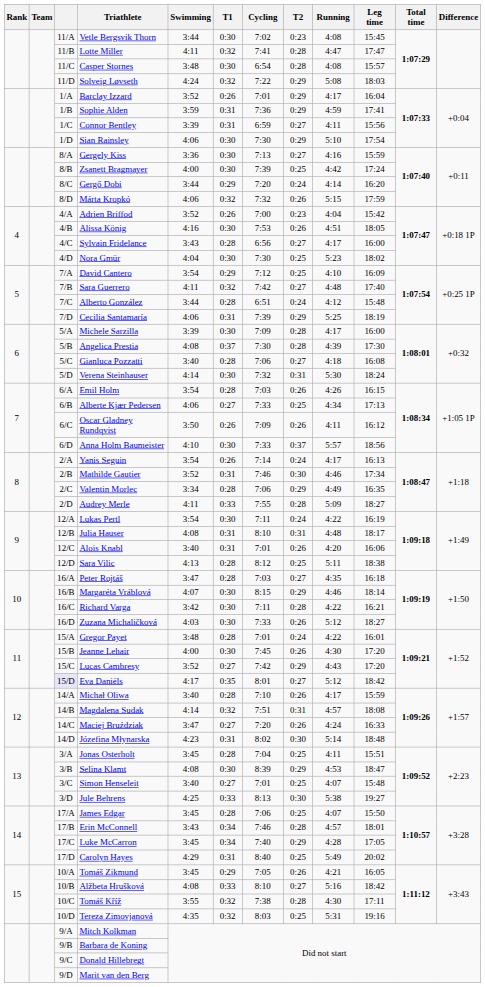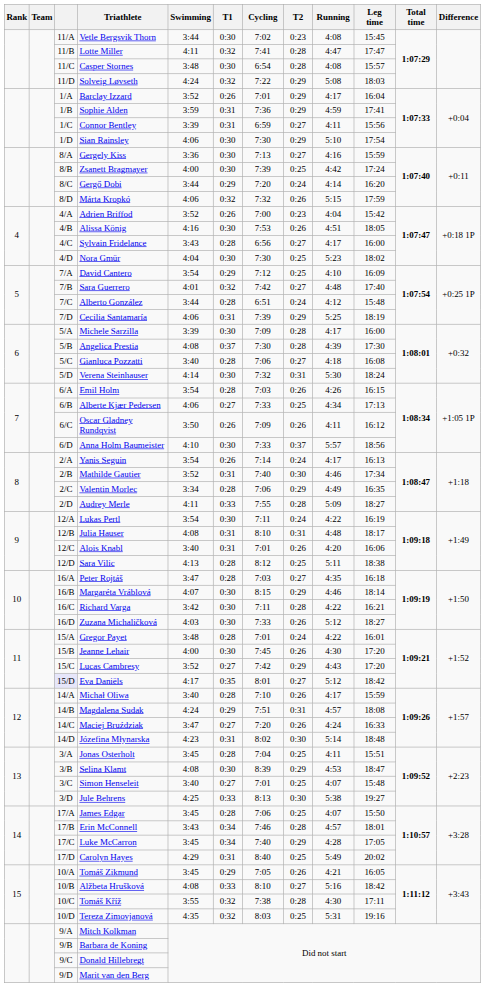 <table class="wikitable sortable" style="text-align:center; font-size:90%">
 <tr>
 <th width=30>Rank</th>
 <th>Team</th>
 <th width=30></th>
 <th width=140>Triathlete</th>
 <th width=60 data-sort-type="text">Swimming</th>
 <th width=40 data-sort-type="text">T1</th>
 <th width=60 data-sort-type="text">Cycling</th>
 <th width=40 data-sort-type="text">T2</th>
 <th width=60 data-sort-type="text">Running</th>
 <th width=60 data-sort-type="text">Leg<br>time</th>
 <th width=60>Total<br>time</th>
 <th width=60>Difference</th>
 </tr>
 <tr>
 <td rowspan=4></td>
 <td rowspan=4 align=left></td>
 <td>11/A</td>
 <td align=left><a href='#'>Vetle Bergsvik Thorn</a></td>
 <td>3:44</td>
 <td>0:30</td>
 <td>7:02</td>
 <td>0:23</td>
 <td>4:08</td>
 <td>15:45</td>
 <td rowspan=4><strong>1:07:29</strong></td>
 <td rowspan=4></td>
 </tr>
 <tr>
 <td>11/B</td>
 <td align=left><a href='#'>Lotte Miller</a></td>
 <td>4:11</td>
 <td>0:32</td>
 <td>7:41</td>
 <td>0:28</td>
 <td>4:47</td>
 <td>17:47</td>
 </tr>
 <tr>
 <td>11/C</td>
 <td align=left><a href='#'>Casper Stornes</a></td>
 <td>3:48</td>
 <td>0:30</td>
 <td>6:54</td>
 <td>0:28</td>
 <td>4:08</td>
 <td>15:57</td>
 </tr>
 <tr>
 <td>11/D</td>
 <td align=left><a href='#'>Solveig Løvseth</a></td>
 <td>4:24</td>
 <td>0:32</td>
 <td>7:22</td>
 <td>0:29</td>
 <td>5:08</td>
 <td>18:03</td>
 </tr>
 <tr>
 <td rowspan=4></td>
 <td rowspan=4 align=left></td>
 <td>1/A</td>
 <td align=left><a href='#'>Barclay Izzard</a></td>
 <td>3:52</td>
 <td>0:26</td>
 <td>7:01</td>
 <td>0:29</td>
 <td>4:17</td>
 <td>16:04</td>
 <td rowspan=4><strong>1:07:33</strong></td>
 <td rowspan=4>+0:04</td>
 </tr>
 <tr>
 <td>1/B</td>
 <td align=left><a href='#'>Sophie Alden</a></td>
 <td>3:59</td>
 <td>0:31</td>
 <td>7:36</td>
 <td>0:29</td>
 <td>4:59</td>
 <td>17:41</td>
 </tr>
 <tr>
 <td>1/C</td>
 <td align=left><a href='#'>Connor Bentley</a></td>
 <td>3:39</td>
 <td>0:31</td>
 <td>6:59</td>
 <td>0:27</td>
 <td>4:11</td>
 <td>15:56</td>
 </tr>
 <tr>
 <td>1/D</td>
 <td align=left><a href='#'>Sian Rainsley</a></td>
 <td>4:06</td>
 <td>0:30</td>
 <td>7:30</td>
 <td>0:29</td>
 <td>5:10</td>
 <td>17:54</td>
 </tr>
 <tr>
 <td rowspan=4></td>
 <td rowspan=4 align=left></td>
 <td>8/A</td>
 <td align=left><a href='#'>Gergely Kiss</a></td>
 <td>3:36</td>
 <td>0:30</td>
 <td>7:13</td>
 <td>0:27</td>
 <td>4:16</td>
 <td>15:59</td>
 <td rowspan=4><strong>1:07:40</strong></td>
 <td rowspan=4>+0:11</td>
 </tr>
 <tr>
 <td>8/B</td>
 <td align=left><a href='#'>Zsanett Bragmayer</a></td>
 <td>4:00</td>
 <td>0:30</td>
 <td>7:39</td>
 <td>0:25</td>
 <td>4:42</td>
 <td>17:24</td>
 </tr>
 <tr>
 <td>8/C</td>
 <td align=left><a href='#'>Gergő Dobi</a></td>
 <td>3:44</td>
 <td>0:29</td>
 <td>7:20</td>
 <td>0:24</td>
 <td>4:14</td>
 <td>16:20</td>
 </tr>
 <tr>
 <td>8/D</td>
 <td align=left><a href='#'>Márta Kropkó</a></td>
 <td>4:06</td>
 <td>0:32</td>
 <td>7:32</td>
 <td>0:26</td>
 <td>5:15</td>
 <td>17:59</td>
 </tr>
 <tr>
 <td rowspan=4>4</td>
 <td rowspan=4 align=left></td>
 <td>4/A</td>
 <td align=left><a href='#'>Adrien Briffod</a></td>
 <td>3:52</td>
 <td>0:26</td>
 <td>7:00</td>
 <td>0:23</td>
 <td>4:04</td>
 <td>15:42</td>
 <td rowspan=4><strong>1:07:47</strong></td>
 <td rowspan=4>+0:18 1P</td>
 </tr>
 <tr>
 <td>4/B</td>
 <td align=left><a href='#'>Alissa König</a></td>
 <td>4:16</td>
 <td>0:30</td>
 <td>7:53</td>
 <td>0:26</td>
 <td>4:51</td>
 <td>18:05</td>
 </tr>
 <tr>
 <td>4/C</td>
 <td align=left><a href='#'>Sylvain Fridelance</a></td>
 <td>3:43</td>
 <td>0:28</td>
 <td>6:56</td>
 <td>0:27</td>
 <td>4:17</td>
 <td>16:00</td>
 </tr>
 <tr>
 <td>4/D</td>
 <td align=left><a href='#'>Nora Gmür</a></td>
 <td>4:04</td>
 <td>0:30</td>
 <td>7:30</td>
 <td>0:25</td>
 <td>5:23</td>
 <td>18:02</td>
 </tr>
 <tr>
 <td rowspan=4>5</td>
 <td rowspan=4 align=left></td>
 <td>7/A</td>
 <td align=left><a href='#'>David Cantero</a></td>
 <td>3:54</td>
 <td>0:29</td>
 <td>7:12</td>
 <td>0:25</td>
 <td>4:10</td>
 <td>16:09</td>
 <td rowspan=4><strong>1:07:54</strong></td>
 <td rowspan=4>+0:25 1P</td>
 </tr>
 <tr>
 <td>7/B</td>
 <td align=left><a href='#'>Sara Guerrero</a></td>
-<td>4:11</td>
+<td>4:01</td>
 <td>0:32</td>
 <td>7:42</td>
 <td>0:27</td>
 <td>4:48</td>
 <td>17:40</td>
 </tr>
 <tr>
 <td>7/C</td>
 <td align=left><a href='#'>Alberto González</a></td>
 <td>3:44</td>
 <td>0:28</td>
 <td>6:51</td>
 <td>0:24</td>
 <td>4:12</td>
 <td>15:48</td>
 </tr>
 <tr>
 <td>7/D</td>
 <td align=left><a href='#'>Cecilia Santamaría</a></td>
 <td>4:06</td>
 <td>0:31</td>
 <td>7:39</td>
 <td>0:29</td>
 <td>5:25</td>
 <td>18:19</td>
 </tr>
 <tr>
 <td rowspan=4>6</td>
 <td rowspan=4 align=left></td>
 <td>5/A</td>
 <td align=left><a href='#'>Michele Sarzilla</a></td>
 <td>3:39</td>
 <td>0:30</td>
 <td>7:09</td>
 <td>0:28</td>
 <td>4:17</td>
 <td>16:00</td>
 <td rowspan=4><strong>1:08:01</strong></td>
 <td rowspan=4>+0:32</td>
 </tr>
 <tr>
 <td>5/B</td>
 <td align=left><a href='#'>Angelica Prestia</a></td>
 <td>4:08</td>
 <td>0:37</td>
 <td>7:30</td>
 <td>0:28</td>
 <td>4:39</td>
 <td>17:30</td>
 </tr>
 <tr>
 <td>5/C</td>
 <td align=left><a href='#'>Gianluca Pozzatti</a></td>
 <td>3:40</td>
 <td>0:28</td>
 <td>7:06</td>
 <td>0:27</td>
 <td>4:18</td>
 <td>16:08</td>
 </tr>
 <tr>
 <td>5/D</td>
 <td align=left><a href='#'>Verena Steinhauser</a></td>
 <td>4:14</td>
 <td>0:30</td>
 <td>7:32</td>
 <td>0:31</td>
 <td>5:30</td>
 <td>18:24</td>
 </tr>
 <tr>
 <td rowspan=4>7</td>
 <td rowspan=4 align=left></td>
 <td>6/A</td>
 <td align=left><a href='#'>Emil Holm</a></td>
 <td>3:54</td>
 <td>0:28</td>
 <td>7:03</td>
 <td>0:26</td>
 <td>4:26</td>
 <td>16:15</td>
 <td rowspan=4><strong>1:08:34</strong></td>
 <td rowspan=4>+1:05 1P</td>
 </tr>
 <tr>
 <td>6/B</td>
 <td align=left><a href='#'>Alberte Kjær Pedersen</a></td>
 <td>4:06</td>
 <td>0:27</td>
 <td>7:33</td>
 <td>0:25</td>
 <td>4:34</td>
 <td>17:13</td>
 </tr>
 <tr>
 <td>6/C</td>
 <td align=left><a href='#'>Oscar Gladney Rundqvist</a></td>
 <td>3:50</td>
 <td>0:26</td>
 <td>7:09</td>
 <td>0:26</td>
 <td>4:11</td>
 <td>16:12</td>
 </tr>
 <tr>
 <td>6/D</td>
 <td align=left><a href='#'>Anna Holm Baumeister</a></td>
 <td>4:10</td>
 <td>0:30</td>
 <td>7:33</td>
 <td>0:37</td>
 <td>5:57</td>
 <td>18:56</td>
 </tr>
 <tr>
 <td rowspan=4>8</td>
 <td rowspan=4 align=left></td>
 <td>2/A</td>
 <td align=left><a href='#'>Yanis Seguin</a></td>
 <td>3:54</td>
 <td>0:26</td>
 <td>7:14</td>
 <td>0:24</td>
 <td>4:17</td>
 <td>16:13</td>
 <td rowspan=4><strong>1:08:47</strong></td>
 <td rowspan=4>+1:18</td>
 </tr>
 <tr>
 <td>2/B</td>
 <td align=left><a href='#'>Mathilde Gautier</a></td>
 <td>3:52</td>
 <td>0:31</td>
-<td>7:46</td>
+<td>7:40</td>
 <td>0:30</td>
 <td>4:46</td>
 <td>17:34</td>
 </tr>
 <tr>
 <td>2/C</td>
 <td align=left><a href='#'>Valentin Morlec</a></td>
 <td>3:34</td>
 <td>0:28</td>
 <td>7:06</td>
 <td>0:29</td>
 <td>4:49</td>
 <td>16:35</td>
 </tr>
 <tr>
 <td>2/D</td>
 <td align=left><a href='#'>Audrey Merle</a></td>
 <td>4:11</td>
 <td>0:33</td>
 <td>7:55</td>
 <td>0:28</td>
 <td>5:09</td>
 <td>18:27</td>
 </tr>
 <tr>
 <td rowspan=4>9</td>
 <td rowspan=4 align=left></td>
 <td>12/A</td>
 <td align=left><a href='#'>Lukas Pertl</a></td>
 <td>3:54</td>
 <td>0:30</td>
 <td>7:11</td>
 <td>0:24</td>
 <td>4:22</td>
 <td>16:19</td>
 <td rowspan=4><strong>1:09:18</strong></td>
 <td rowspan=4>+1:49</td>
 </tr>
 <tr>
 <td>12/B</td>
 <td align=left><a href='#'>Julia Hauser</a></td>
 <td>4:08</td>
 <td>0:31</td>
 <td>8:10</td>
 <td>0:31</td>
 <td>4:48</td>
 <td>18:17</td>
 </tr>
 <tr>
 <td>12/C</td>
 <td align=left><a href='#'>Alois Knabl</a></td>
 <td>3:40</td>
 <td>0:31</td>
 <td>7:01</td>
 <td>0:26</td>
 <td>4:20</td>
 <td>16:06</td>
 </tr>
 <tr>
 <td>12/D</td>
 <td align=left><a href='#'>Sara Vilic</a></td>
 <td>4:13</td>
 <td>0:28</td>
 <td>8:12</td>
 <td>0:25</td>
 <td>5:11</td>
 <td>18:38</td>
 </tr>
 <tr>
 <td rowspan=4>10</td>
 <td rowspan=4 align=left></td>
 <td>16/A</td>
 <td align=left><a href='#'>Peter Rojtáš</a></td>
 <td>3:47</td>
 <td>0:28</td>
 <td>7:03</td>
 <td>0:27</td>
 <td>4:35</td>
 <td>16:18</td>
 <td rowspan=4><strong>1:09:19</strong></td>
 <td rowspan=4>+1:50</td>
 </tr>
 <tr>
 <td>16/B</td>
 <td align=left><a href='#'>Margaréta Vráblová</a></td>
 <td>4:07</td>
 <td>0:30</td>
 <td>8:15</td>
 <td>0:29</td>
 <td>4:46</td>
 <td>18:14</td>
 </tr>
 <tr>
 <td>16/C</td>
 <td align=left><a href='#'>Richard Varga</a></td>
 <td>3:42</td>
 <td>0:30</td>
 <td>7:11</td>
 <td>0:28</td>
 <td>4:22</td>
 <td>16:21</td>
 </tr>
 <tr>
 <td>16/D</td>
 <td align=left><a href='#'>Zuzana Michaličková</a></td>
 <td>4:03</td>
 <td>0:30</td>
 <td>7:33</td>
 <td>0:26</td>
 <td>5:12</td>
 <td>18:27</td>
 </tr>
 <tr>
 <td rowspan=4>11</td>
 <td rowspan=4 align=left></td>
 <td>15/A</td>
 <td align=left><a href='#'>Gregor Payet</a></td>
 <td>3:48</td>
 <td>0:28</td>
 <td>7:01</td>
 <td>0:24</td>
 <td>4:22</td>
 <td>16:01</td>
 <td rowspan=4><strong>1:09:21</strong></td>
 <td rowspan=4>+1:52</td>
 </tr>
 <tr>
 <td>15/B</td>
 <td align=left><a href='#'>Jeanne Lehair</a></td>
 <td>4:00</td>
 <td>0:30</td>
 <td>7:45</td>
 <td>0:26</td>
 <td>4:30</td>
 <td>17:20</td>
 </tr>
 <tr>
 <td>15/C</td>
 <td align=left><a href='#'>Lucas Cambresy</a></td>
 <td>3:52</td>
 <td>0:27</td>
 <td>7:42</td>
 <td>0:29</td>
 <td>4:43</td>
 <td>17:20</td>
 </tr>
 <tr>
 <td style="background: lavender;">15/D</td>
 <td align=left><a href='#'>Eva Daniëls</a></td>
 <td>4:17</td>
 <td>0:35</td>
 <td>8:01</td>
 <td>0:27</td>
 <td>5:12</td>
 <td>18:42</td>
 </tr>
 <tr>
 <td rowspan=4>12</td>
 <td rowspan=4 align=left></td>
 <td>14/A</td>
 <td align=left><a href='#'>Michał Oliwa</a></td>
 <td>3:40</td>
 <td>0:28</td>
 <td>7:10</td>
 <td>0:26</td>
 <td>4:17</td>
 <td>15:59</td>
 <td rowspan=4><strong>1:09:26</strong></td>
 <td rowspan=4>+1:57</td>
 </tr>
 <tr>
 <td>14/B</td>
 <td align=left><a href='#'>Magdalena Sudak</a></td>
-<td>4:14</td>
-<td>0:32</td>
+<td>4:24</td>
+<td>0:29</td>
 <td>7:51</td>
 <td>0:31</td>
 <td>4:57</td>
 <td>18:08</td>
 </tr>
 <tr>
 <td>14/C</td>
 <td align=left><a href='#'>Maciej Bruździak</a></td>
 <td>3:47</td>
 <td>0:27</td>
 <td>7:20</td>
 <td>0:26</td>
 <td>4:24</td>
 <td>16:33</td>
 </tr>
 <tr>
 <td>14/D</td>
 <td align=left><a href='#'>Józefina Młynarska</a></td>
 <td>4:23</td>
 <td>0:31</td>
 <td>8:02</td>
 <td>0:30</td>
 <td>5:14</td>
 <td>18:48</td>
 </tr>
 <tr>
 <td rowspan=4>13</td>
 <td rowspan=4 align=left></td>
 <td>3/A</td>
 <td align=left><a href='#'>Jonas Osterholt</a></td>
 <td>3:45</td>
 <td>0:28</td>
 <td>7:04</td>
 <td>0:25</td>
 <td>4:11</td>
 <td>15:51</td>
 <td rowspan=4><strong>1:09:52</strong></td>
 <td rowspan=4>+2:23</td>
 </tr>
 <tr>
 <td>3/B</td>
 <td align=left><a href='#'>Selina Klamt</a></td>
 <td>4:08</td>
 <td>0:30</td>
 <td>8:39</td>
 <td>0:29</td>
 <td>4:53</td>
 <td>18:47</td>
 </tr>
 <tr>
 <td>3/C</td>
 <td align=left><a href='#'>Simon Henseleit</a></td>
 <td>3:40</td>
 <td>0:27</td>
 <td>7:01</td>
 <td>0:25</td>
 <td>4:07</td>
 <td>15:48</td>
 </tr>
 <tr>
 <td>3/D</td>
 <td align=left><a href='#'>Jule Behrens</a></td>
 <td>4:25</td>
 <td>0:33</td>
 <td>8:13</td>
 <td>0:30</td>
 <td>5:38</td>
 <td>19:27</td>
 </tr>
 <tr>
 <td rowspan=4>14</td>
 <td rowspan=4 align=left></td>
 <td>17/A</td>
 <td align=left><a href='#'>James Edgar</a></td>
 <td>3:45</td>
 <td>0:28</td>
 <td>7:06</td>
 <td>0:25</td>
 <td>4:07</td>
 <td>15:50</td>
 <td rowspan=4><strong>1:10:57</strong></td>
 <td rowspan=4>+3:28</td>
 </tr>
 <tr>
 <td>17/B</td>
 <td align=left><a href='#'>Erin McConnell</a></td>
 <td>3:43</td>
 <td>0:34</td>
 <td>7:46</td>
 <td>0:28</td>
 <td>4:57</td>
 <td>18:01</td>
 </tr>
 <tr>
 <td>17/C</td>
 <td align=left><a href='#'>Luke McCarron</a></td>
 <td>3:45</td>
 <td>0:34</td>
 <td>7:40</td>
 <td>0:29</td>
 <td>4:28</td>
 <td>17:05</td>
 </tr>
 <tr>
 <td>17/D</td>
 <td align=left><a href='#'>Carolyn Hayes</a></td>
 <td>4:29</td>
 <td>0:31</td>
 <td>8:40</td>
 <td>0:25</td>
 <td>5:49</td>
 <td>20:02</td>
 </tr>
 <tr>
 <td rowspan=4>15</td>
 <td rowspan=4 align=left></td>
 <td>10/A</td>
 <td align=left><a href='#'>Tomáš Zikmund</a></td>
 <td>3:45</td>
 <td>0:29</td>
 <td>7:05</td>
 <td>0:26</td>
 <td>4:21</td>
 <td>16:05</td>
 <td rowspan=4><strong>1:11:12</strong></td>
 <td rowspan=4>+3:43</td>
 </tr>
 <tr>
 <td>10/B</td>
 <td align=left><a href='#'>Alžbeta Hrušková</a></td>
 <td>4:08</td>
 <td>0:33</td>
 <td>8:10</td>
 <td>0:27</td>
 <td>5:16</td>
 <td>18:42</td>
 </tr>
 <tr>
 <td>10/C</td>
 <td align=left><a href='#'>Tomáš Kříž</a></td>
 <td>3:55</td>
 <td>0:32</td>
 <td>7:38</td>
 <td>0:28</td>
 <td>4:30</td>
 <td>17:11</td>
 </tr>
 <tr>
 <td>10/D</td>
 <td align=left><a href='#'>Tereza Zimovjanová</a></td>
 <td>4:35</td>
 <td>0:32</td>
 <td>8:03</td>
 <td>0:25</td>
 <td>5:31</td>
 <td>19:16</td>
 </tr>
 <tr>
 <td rowspan=4></td>
 <td rowspan=4 align=left></td>
 <td>9/A</td>
 <td align=left><a href='#'>Mitch Kolkman</a></td>
 <td colspan=8 rowspan=4>Did not start</td>
 </tr>
 <tr>
 <td>9/B</td>
 <td align=left><a href='#'>Barbara de Koning</a></td>
 </tr>
 <tr>
 <td>9/C</td>
 <td align=left><a href='#'>Donald Hillebregt</a></td>
 </tr>
 <tr>
 <td>9/D</td>
 <td align=left><a href='#'>Marit van den Berg</a></td>
 </tr>
 </table>
